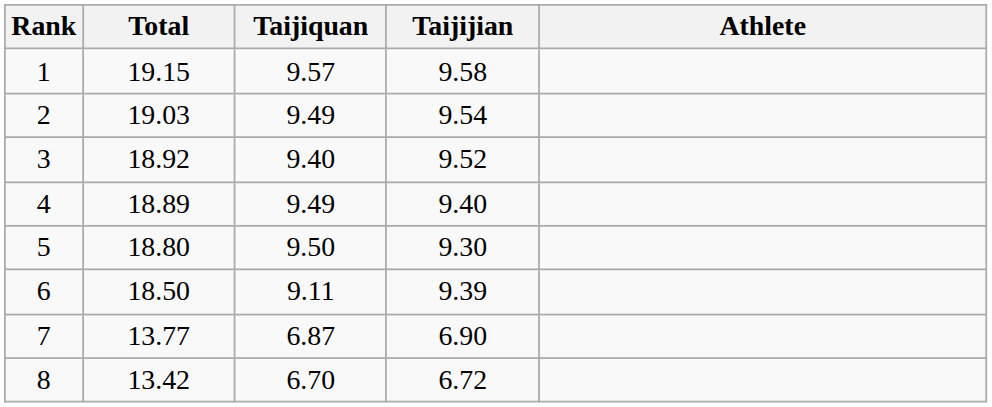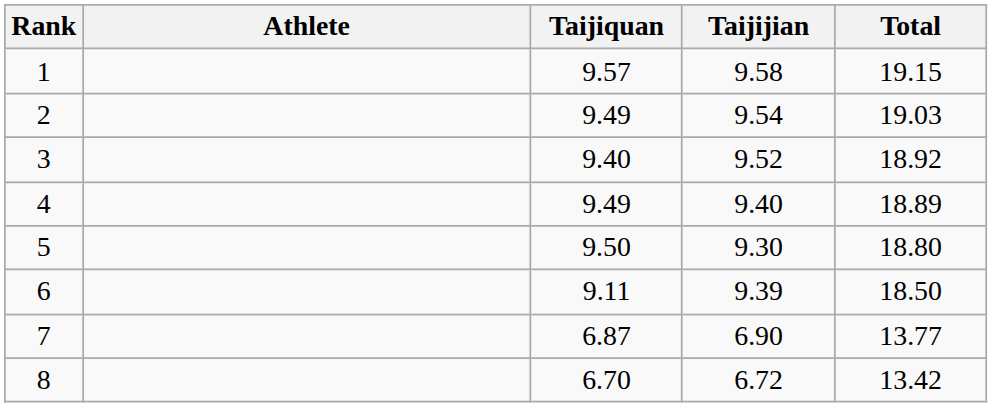 <table class="wikitable" style="text-align:center">
 <tr>
 <th width=20>Rank</th>
-<th width=80>Total</th>
+<th width=250>Athlete</th>
 <th width=80>Taijiquan</th>
 <th width=80>Taijijian</th>
-<th width=250>Athlete</th>
+<th width=80>Total</th>
 </tr>
 <tr>
 <td>1</td>
-<td>19.15</td>
+<td align="left"></td>
 <td>9.57</td>
 <td>9.58</td>
-<td align="left"></td>
+<td>19.15</td>
 </tr>
 <tr>
 <td>2</td>
-<td>19.03</td>
+<td align="left"></td>
 <td>9.49</td>
 <td>9.54</td>
-<td align="left"></td>
+<td>19.03</td>
 </tr>
 <tr>
 <td>3</td>
-<td>18.92</td>
+<td align="left"></td>
 <td>9.40</td>
 <td>9.52</td>
-<td align="left"></td>
+<td>18.92</td>
 </tr>
 <tr>
 <td>4</td>
-<td>18.89</td>
+<td align="left"></td>
 <td>9.49</td>
 <td>9.40</td>
-<td align="left"></td>
+<td>18.89</td>
 </tr>
 <tr>
 <td>5</td>
-<td>18.80</td>
+<td align="left"></td>
 <td>9.50</td>
 <td>9.30</td>
-<td align="left"></td>
+<td>18.80</td>
 </tr>
 <tr>
 <td>6</td>
-<td>18.50</td>
+<td align="left"></td>
 <td>9.11</td>
 <td>9.39</td>
-<td align="left"></td>
+<td>18.50</td>
 </tr>
 <tr>
 <td>7</td>
-<td>13.77</td>
+<td align="left"></td>
 <td>6.87</td>
 <td>6.90</td>
-<td align="left"></td>
+<td>13.77</td>
 </tr>
 <tr>
 <td>8</td>
-<td>13.42</td>
+<td align="left"></td>
 <td>6.70</td>
 <td>6.72</td>
-<td align="left"></td>
+<td>13.42</td>
 </tr>
 </table>
